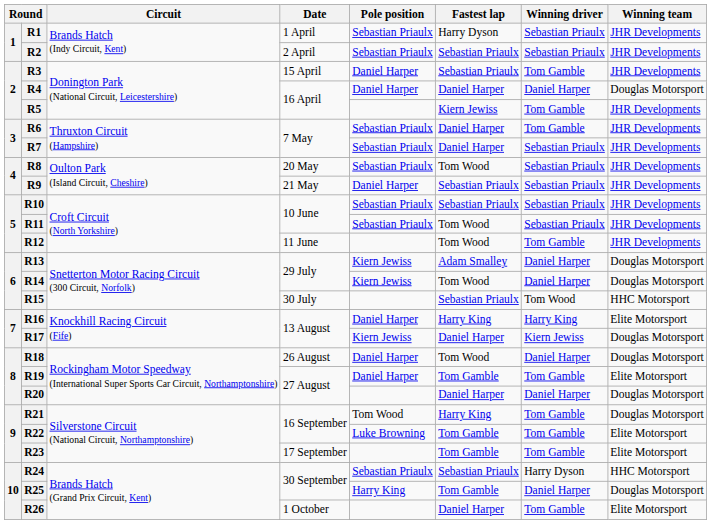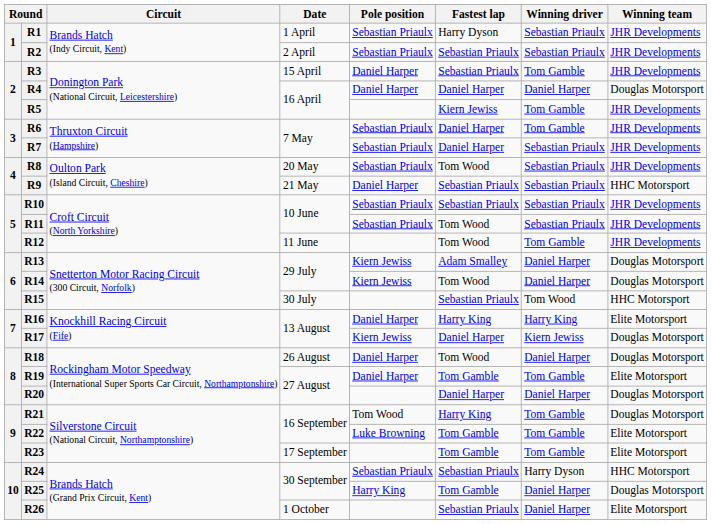 <table class="wikitable" style="font-size: 85%">
 <tr>
 <th colspan=2>Round</th>
 <th>Circuit</th>
 <th>Date</th>
 <th>Pole position</th>
 <th>Fastest lap</th>
 <th>Winning driver</th>
 <th>Winning team</th>
 </tr>
 <tr>
 <th rowspan=2>1</th>
 <th>R1</th>
 <td rowspan=2><a href='#'>Brands Hatch</a><br><small>(Indy Circuit, <a href='#'>Kent</a>)</small></td>
 <td>1 April</td>
 <td> <a href='#'>Sebastian Priaulx</a></td>
 <td> Harry Dyson</td>
 <td> <a href='#'>Sebastian Priaulx</a></td>
 <td><a href='#'>JHR Developments</a></td>
 </tr>
 <tr>
 <th>R2</th>
 <td>2 April</td>
 <td> <a href='#'>Sebastian Priaulx</a></td>
 <td> <a href='#'>Sebastian Priaulx</a></td>
 <td> <a href='#'>Sebastian Priaulx</a></td>
 <td><a href='#'>JHR Developments</a></td>
 </tr>
 <tr>
 <th rowspan=3>2</th>
 <th>R3</th>
 <td rowspan=3><a href='#'>Donington Park</a><br><small>(National Circuit, <a href='#'>Leicestershire</a>)</small></td>
 <td>15 April</td>
 <td> <a href='#'>Daniel Harper</a></td>
 <td> <a href='#'>Sebastian Priaulx</a></td>
 <td> <a href='#'>Tom Gamble</a></td>
 <td><a href='#'>JHR Developments</a></td>
 </tr>
 <tr>
 <th>R4</th>
 <td rowspan=2>16 April</td>
 <td> <a href='#'>Daniel Harper</a></td>
 <td> <a href='#'>Daniel Harper</a></td>
 <td> <a href='#'>Daniel Harper</a></td>
 <td>Douglas Motorsport</td>
 </tr>
 <tr>
 <th>R5</th>
 <td></td>
 <td> <a href='#'>Kiern Jewiss</a></td>
 <td> <a href='#'>Tom Gamble</a></td>
 <td><a href='#'>JHR Developments</a></td>
 </tr>
 <tr>
 <th rowspan=2>3</th>
 <th>R6</th>
 <td rowspan=2><a href='#'>Thruxton Circuit</a><br><small>(<a href='#'>Hampshire</a>)</small></td>
 <td rowspan=2>7 May</td>
 <td> <a href='#'>Sebastian Priaulx</a></td>
 <td> <a href='#'>Daniel Harper</a></td>
 <td> <a href='#'>Tom Gamble</a></td>
 <td><a href='#'>JHR Developments</a></td>
 </tr>
 <tr>
 <th>R7</th>
 <td> <a href='#'>Sebastian Priaulx</a></td>
 <td> <a href='#'>Daniel Harper</a></td>
 <td> <a href='#'>Sebastian Priaulx</a></td>
 <td><a href='#'>JHR Developments</a></td>
 </tr>
 <tr>
 <th rowspan=2>4</th>
 <th>R8</th>
 <td rowspan=2><a href='#'>Oulton Park</a><br><small>(Island Circuit, <a href='#'>Cheshire</a>)</small></td>
 <td>20 May</td>
 <td> <a href='#'>Sebastian Priaulx</a></td>
 <td> Tom Wood</td>
 <td> <a href='#'>Sebastian Priaulx</a></td>
 <td><a href='#'>JHR Developments</a></td>
 </tr>
 <tr>
 <th>R9</th>
 <td>21 May</td>
 <td> <a href='#'>Daniel Harper</a></td>
 <td> <a href='#'>Sebastian Priaulx</a></td>
 <td> <a href='#'>Sebastian Priaulx</a></td>
-<td><a href='#'>JHR Developments</a></td>
+<td>HHC Motorsport</td>
 </tr>
 <tr>
 <th rowspan=3>5</th>
 <th>R10</th>
 <td rowspan=3><a href='#'>Croft Circuit</a><br><small>(<a href='#'>North Yorkshire</a>)</small></td>
 <td rowspan=2>10 June</td>
 <td> <a href='#'>Sebastian Priaulx</a></td>
 <td> <a href='#'>Sebastian Priaulx</a></td>
 <td> <a href='#'>Sebastian Priaulx</a></td>
 <td><a href='#'>JHR Developments</a></td>
 </tr>
 <tr>
 <th>R11</th>
 <td> <a href='#'>Sebastian Priaulx</a></td>
 <td> Tom Wood</td>
 <td> <a href='#'>Sebastian Priaulx</a></td>
 <td><a href='#'>JHR Developments</a></td>
 </tr>
 <tr>
 <th>R12</th>
 <td>11 June</td>
 <td></td>
 <td> Tom Wood</td>
 <td> <a href='#'>Tom Gamble</a></td>
 <td><a href='#'>JHR Developments</a></td>
 </tr>
 <tr>
 <th rowspan=3>6</th>
 <th>R13</th>
 <td rowspan=3><a href='#'>Snetterton Motor Racing Circuit</a><br><small>(300 Circuit, <a href='#'>Norfolk</a>)</small></td>
 <td rowspan=2>29 July</td>
 <td> <a href='#'>Kiern Jewiss</a></td>
 <td> <a href='#'>Adam Smalley</a></td>
 <td> <a href='#'>Daniel Harper</a></td>
 <td>Douglas Motorsport</td>
 </tr>
 <tr>
 <th>R14</th>
 <td> <a href='#'>Kiern Jewiss</a></td>
 <td> Tom Wood</td>
 <td> <a href='#'>Daniel Harper</a></td>
 <td>Douglas Motorsport</td>
 </tr>
 <tr>
 <th>R15</th>
 <td>30 July</td>
 <td></td>
 <td> <a href='#'>Sebastian Priaulx</a></td>
 <td> Tom Wood</td>
 <td>HHC Motorsport</td>
 </tr>
 <tr>
 <th rowspan=2>7</th>
 <th>R16</th>
 <td rowspan=2><a href='#'>Knockhill Racing Circuit</a><br><small>(<a href='#'>Fife</a>)</small></td>
 <td rowspan=2>13 August</td>
 <td> <a href='#'>Daniel Harper</a></td>
 <td> <a href='#'>Harry King</a></td>
 <td> <a href='#'>Harry King</a></td>
 <td>Elite Motorsport</td>
 </tr>
 <tr>
 <th>R17</th>
 <td> <a href='#'>Kiern Jewiss</a></td>
 <td> <a href='#'>Daniel Harper</a></td>
 <td> <a href='#'>Kiern Jewiss</a></td>
 <td>Douglas Motorsport</td>
 </tr>
 <tr>
 <th rowspan=3>8</th>
 <th>R18</th>
 <td rowspan=3><a href='#'>Rockingham Motor Speedway</a><br><small>(International Super Sports Car Circuit, <a href='#'>Northamptonshire</a>)</small></td>
 <td>26 August</td>
 <td> <a href='#'>Daniel Harper</a></td>
 <td> Tom Wood</td>
 <td> <a href='#'>Daniel Harper</a></td>
 <td>Douglas Motorsport</td>
 </tr>
 <tr>
 <th>R19</th>
 <td rowspan=2>27 August</td>
 <td> <a href='#'>Daniel Harper</a></td>
 <td> <a href='#'>Tom Gamble</a></td>
 <td> <a href='#'>Tom Gamble</a></td>
 <td>Elite Motorsport</td>
 </tr>
 <tr>
 <th>R20</th>
 <td></td>
 <td> <a href='#'>Daniel Harper</a></td>
 <td> <a href='#'>Daniel Harper</a></td>
 <td>Douglas Motorsport</td>
 </tr>
 <tr>
 <th rowspan=3>9</th>
 <th>R21</th>
 <td rowspan=3><a href='#'>Silverstone Circuit</a><br><small>(National Circuit, <a href='#'>Northamptonshire</a>)</small></td>
 <td rowspan=2>16 September</td>
 <td> Tom Wood</td>
 <td> <a href='#'>Harry King</a></td>
 <td> <a href='#'>Tom Gamble</a></td>
 <td>Douglas Motorsport</td>
 </tr>
 <tr>
 <th>R22</th>
 <td> <a href='#'>Luke Browning</a></td>
 <td> <a href='#'>Tom Gamble</a></td>
 <td> <a href='#'>Tom Gamble</a></td>
 <td>Elite Motorsport</td>
 </tr>
 <tr>
 <th>R23</th>
 <td>17 September</td>
 <td></td>
 <td> <a href='#'>Tom Gamble</a></td>
 <td> <a href='#'>Tom Gamble</a></td>
 <td>Elite Motorsport</td>
 </tr>
 <tr>
 <th rowspan=3>10</th>
 <th>R24</th>
 <td rowspan=3><a href='#'>Brands Hatch</a><br><small>(Grand Prix Circuit, <a href='#'>Kent</a>)</small></td>
 <td rowspan=2>30 September</td>
 <td> <a href='#'>Sebastian Priaulx</a></td>
 <td> <a href='#'>Sebastian Priaulx</a></td>
 <td> Harry Dyson</td>
 <td>HHC Motorsport</td>
 </tr>
 <tr>
 <th>R25</th>
 <td> <a href='#'>Harry King</a></td>
 <td> <a href='#'>Tom Gamble</a></td>
 <td> <a href='#'>Daniel Harper</a></td>
 <td>Douglas Motorsport</td>
 </tr>
 <tr>
 <th>R26</th>
 <td>1 October</td>
 <td></td>
+<td> <a href='#'>Sebastian Priaulx</a></td>
 <td> <a href='#'>Daniel Harper</a></td>
-<td> <a href='#'>Tom Gamble</a></td>
 <td>Elite Motorsport</td>
 </tr>
 </table>
